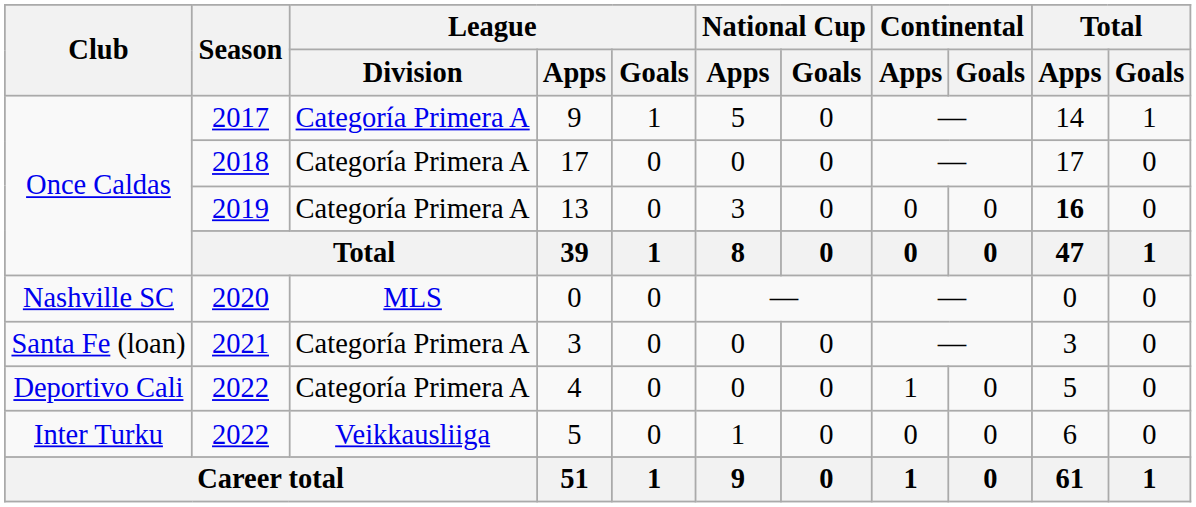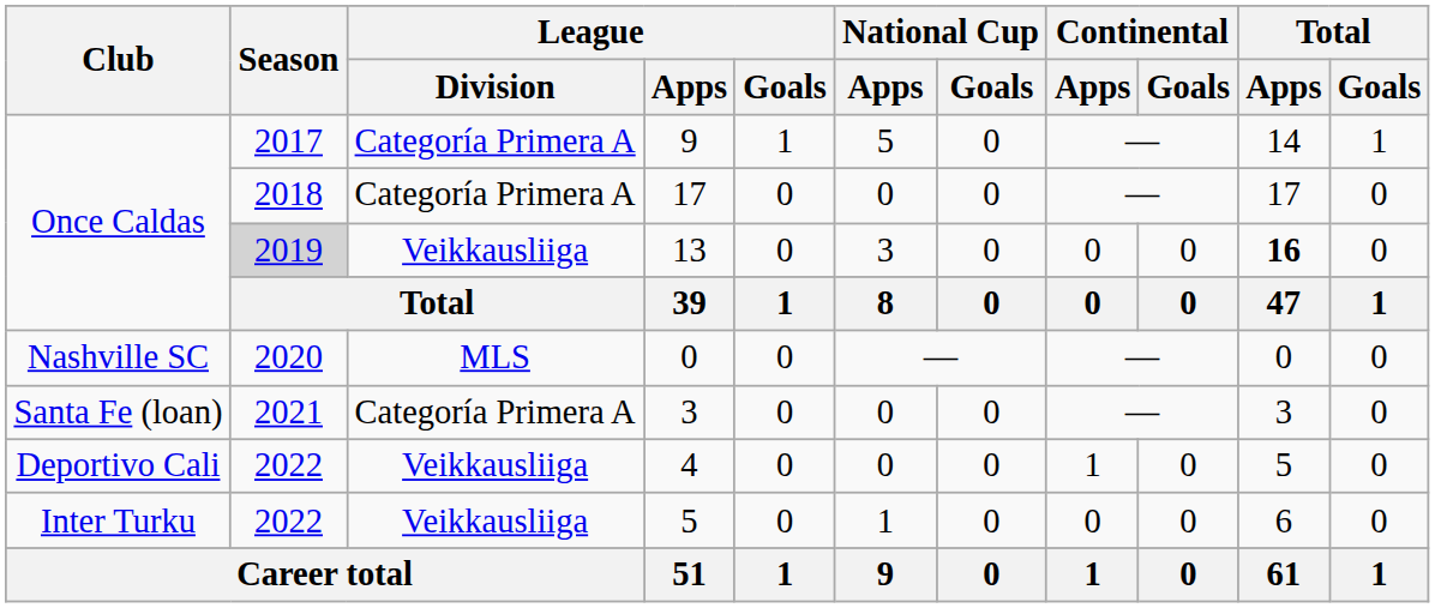 <table class="wikitable" style="text-align:center">
 <tr>
 <th rowspan="2">Club</th>
 <th rowspan="2">Season</th>
 <th colspan="3">League</th>
 <th colspan="2">National Cup</th>
 <th colspan="2">Continental</th>
 <th colspan="2">Total</th>
 </tr>
 <tr>
 <th>Division</th>
 <th>Apps</th>
 <th>Goals</th>
 <th>Apps</th>
 <th>Goals</th>
 <th>Apps</th>
 <th>Goals</th>
 <th>Apps</th>
 <th>Goals</th>
 </tr>
 <tr>
 <td rowspan="4"><a href='#'>Once Caldas</a></td>
 <td><a href='#'>2017</a></td>
 <td><a href='#'>Categoría Primera A</a></td>
 <td>9</td>
 <td>1</td>
 <td>5</td>
 <td>0</td>
 <td colspan="2">—</td>
 <td>14</td>
 <td>1</td>
 </tr>
 <tr>
 <td><a href='#'>2018</a></td>
 <td>Categoría Primera A</td>
 <td>17</td>
 <td>0</td>
 <td>0</td>
 <td>0</td>
 <td colspan="2">—</td>
 <td>17</td>
 <td>0</td>
 </tr>
 <tr>
-<td><a href='#'>2019</a></td>
-<td>Categoría Primera A</td>
+<td style="background: lightgrey;"><a href='#'>2019</a></td>
+<td><a href='#'>Veikkausliiga</a></td>
 <td>13</td>
 <td>0</td>
 <td>3</td>
 <td>0</td>
 <td>0</td>
 <td>0</td>
 <td><strong>16</strong></td>
 <td>0</td>
 </tr>
 <tr>
 <th colspan="2">Total</th>
 <th>39</th>
 <th>1</th>
 <th>8</th>
 <th>0</th>
 <th>0</th>
 <th>0</th>
 <th>47</th>
 <th>1</th>
 </tr>
 <tr>
 <td><a href='#'>Nashville SC</a></td>
 <td><a href='#'>2020</a></td>
 <td><a href='#'>MLS</a></td>
 <td>0</td>
 <td>0</td>
 <td colspan="2">—</td>
 <td colspan="2">—</td>
 <td>0</td>
 <td>0</td>
 </tr>
 <tr>
 <td><a href='#'>Santa Fe</a> (loan)</td>
 <td><a href='#'>2021</a></td>
 <td>Categoría Primera A</td>
 <td>3</td>
 <td>0</td>
 <td>0</td>
 <td>0</td>
 <td colspan="2">—</td>
 <td>3</td>
 <td>0</td>
 </tr>
 <tr>
 <td><a href='#'>Deportivo Cali</a></td>
 <td><a href='#'>2022</a></td>
-<td>Categoría Primera A</td>
+<td><a href='#'>Veikkausliiga</a></td>
 <td>4</td>
 <td>0</td>
 <td>0</td>
 <td>0</td>
 <td>1</td>
 <td>0</td>
 <td>5</td>
 <td>0</td>
 </tr>
 <tr>
 <td><a href='#'>Inter Turku</a></td>
 <td><a href='#'>2022</a></td>
 <td><a href='#'>Veikkausliiga</a></td>
 <td>5</td>
 <td>0</td>
 <td>1</td>
 <td>0</td>
 <td>0</td>
 <td>0</td>
 <td>6</td>
 <td>0</td>
 </tr>
 <tr>
 <th colspan="3">Career total</th>
 <th>51</th>
 <th>1</th>
 <th>9</th>
 <th>0</th>
 <th>1</th>
 <th>0</th>
 <th>61</th>
 <th>1</th>
 </tr>
 </table>
